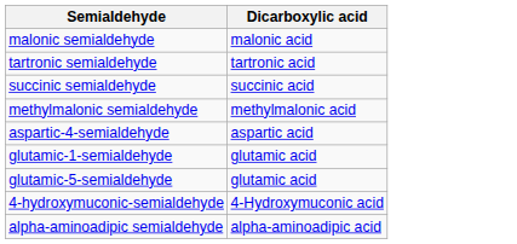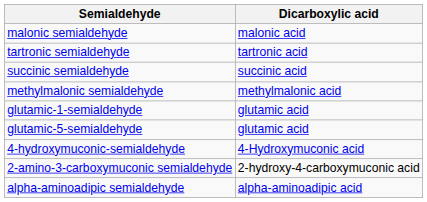 <table class="wikitable">
 <tr>
 <th>Semialdehyde</th>
 <th>Dicarboxylic acid</th>
 </tr>
 <tr>
 <td><a href='#'>malonic semialdehyde</a></td>
 <td><a href='#'>malonic acid</a></td>
 </tr>
 <tr>
 <td><a href='#'>tartronic semialdehyde</a></td>
 <td><a href='#'>tartronic acid</a></td>
 </tr>
 <tr>
 <td><a href='#'>succinic semialdehyde</a></td>
 <td><a href='#'>succinic acid</a></td>
 </tr>
 <tr>
 <td><a href='#'>methylmalonic semialdehyde</a></td>
 <td><a href='#'>methylmalonic acid</a></td>
 </tr>
 <tr>
-<td><a href='#'>aspartic-4-semialdehyde</a></td>
-<td><a href='#'>aspartic acid</a></td>
-</tr>
-<tr>
 <td><a href='#'>glutamic-1-semialdehyde</a></td>
 <td><a href='#'>glutamic acid</a></td>
 </tr>
 <tr>
 <td><a href='#'>glutamic-5-semialdehyde</a></td>
 <td><a href='#'>glutamic acid</a></td>
 </tr>
 <tr>
 <td><a href='#'>4-hydroxymuconic-semialdehyde</a></td>
 <td><a href='#'>4-Hydroxymuconic acid</a></td>
 </tr>
 <tr>
+<td><a href='#'>2-amino-3-carboxymuconic semialdehyde</a></td>
+<td>2-hydroxy-4-carboxymuconic acid</td>
+</tr>
+<tr>
 <td><a href='#'>alpha-aminoadipic semialdehyde</a></td>
 <td><a href='#'>alpha-aminoadipic acid</a></td>
 </tr>
 </table>
